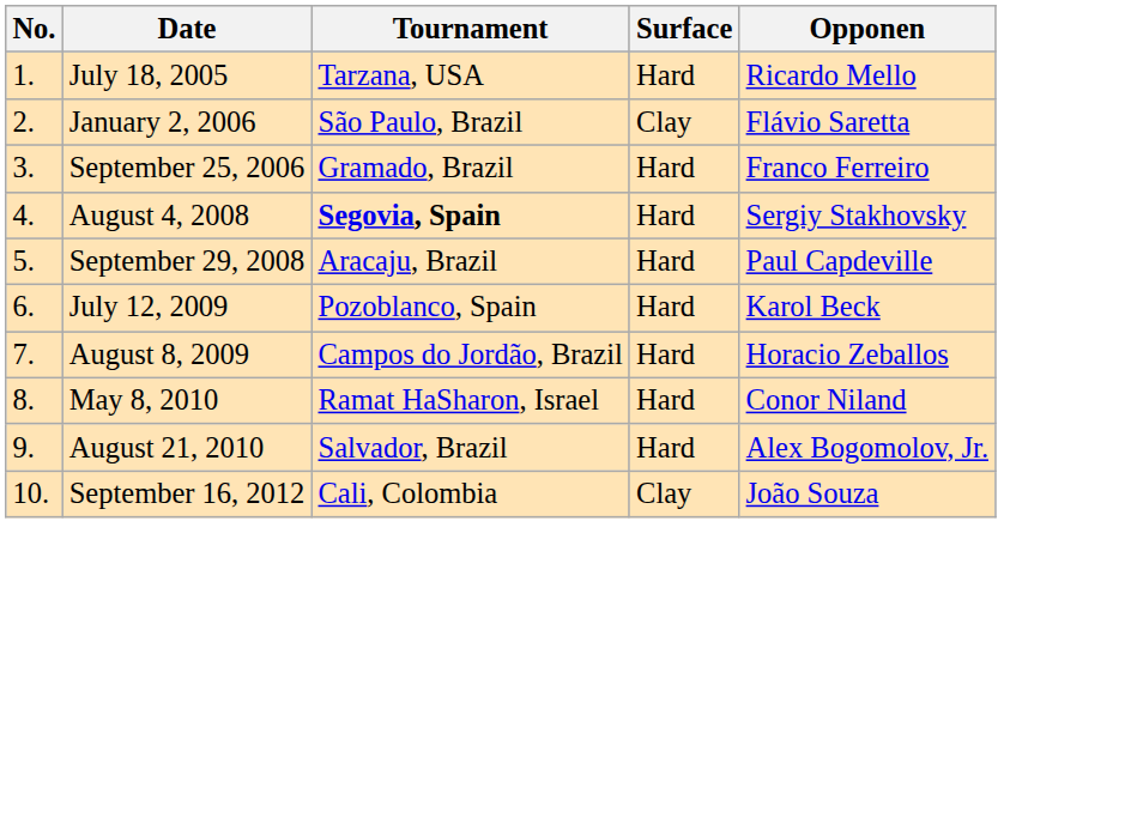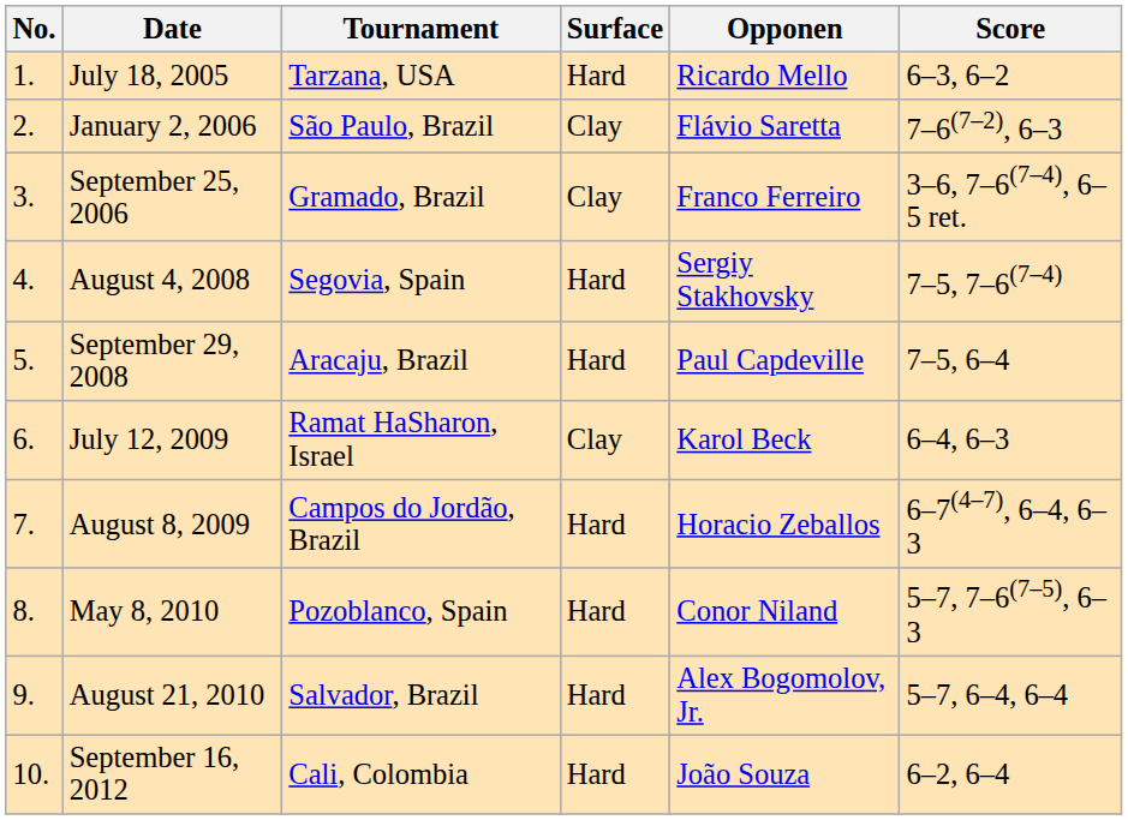 <table class="sortable wikitable">
 <tr>
 <th>No.</th>
 <th>Date</th>
 <th>Tournament</th>
 <th>Surface</th>
 <th>Opponen</th>
+<th>Score</th>
 </tr>
 <tr bgcolor=moccasin>
 <td>1.</td>
 <td>July 18, 2005</td>
 <td><a href='#'>Tarzana</a>, USA</td>
 <td>Hard</td>
 <td> <a href='#'>Ricardo Mello</a></td>
+<td>6–3, 6–2</td>
 </tr>
 <tr bgcolor=moccasin>
 <td>2.</td>
 <td>January 2, 2006</td>
 <td><a href='#'>São Paulo</a>, Brazil</td>
 <td>Clay</td>
 <td> <a href='#'>Flávio Saretta</a></td>
+<td>7–6<sup>(7–2)</sup>, 6–3</td>
 </tr>
 <tr bgcolor=moccasin>
 <td>3.</td>
 <td>September 25, 2006</td>
 <td><a href='#'>Gramado</a>, Brazil</td>
-<td>Hard</td>
+<td>Clay</td>
 <td> <a href='#'>Franco Ferreiro</a></td>
+<td>3–6, 7–6<sup>(7–4)</sup>, 6–5 ret.</td>
 </tr>
 <tr bgcolor=moccasin>
 <td>4.</td>
 <td>August 4, 2008</td>
-<td><strong><a href='#'>Segovia</a>, Spain</strong></td>
+<td><a href='#'>Segovia</a>, Spain</td>
 <td>Hard</td>
 <td> <a href='#'>Sergiy Stakhovsky</a></td>
+<td>7–5, 7–6<sup>(7–4)</sup></td>
 </tr>
 <tr bgcolor=moccasin>
 <td>5.</td>
 <td>September 29, 2008</td>
 <td><a href='#'>Aracaju</a>, Brazil</td>
 <td>Hard</td>
 <td> <a href='#'>Paul Capdeville</a></td>
+<td>7–5, 6–4</td>
 </tr>
 <tr bgcolor=moccasin>
 <td>6.</td>
 <td>July 12, 2009</td>
-<td><a href='#'>Pozoblanco</a>, Spain</td>
-<td>Hard</td>
+<td><a href='#'>Ramat HaSharon</a>, Israel</td>
+<td>Clay</td>
 <td> <a href='#'>Karol Beck</a></td>
+<td>6–4, 6–3</td>
 </tr>
 <tr bgcolor=moccasin>
 <td>7.</td>
 <td>August 8, 2009</td>
 <td><a href='#'>Campos do Jordão</a>, Brazil</td>
 <td>Hard</td>
 <td> <a href='#'>Horacio Zeballos</a></td>
+<td>6–7<sup>(4–7)</sup>, 6–4, 6–3</td>
 </tr>
 <tr bgcolor=moccasin>
 <td>8.</td>
 <td>May 8, 2010</td>
-<td><a href='#'>Ramat HaSharon</a>, Israel</td>
+<td><a href='#'>Pozoblanco</a>, Spain</td>
 <td>Hard</td>
 <td> <a href='#'>Conor Niland</a></td>
+<td>5–7, 7–6<sup>(7–5)</sup>, 6–3</td>
 </tr>
 <tr bgcolor=moccasin>
 <td>9.</td>
 <td>August 21, 2010</td>
 <td><a href='#'>Salvador</a>, Brazil</td>
 <td>Hard</td>
 <td> <a href='#'>Alex Bogomolov, Jr.</a></td>
+<td>5–7, 6–4, 6–4</td>
 </tr>
 <tr bgcolor=moccasin>
 <td>10.</td>
 <td>September 16, 2012</td>
 <td><a href='#'>Cali</a>, Colombia</td>
-<td>Clay</td>
+<td>Hard</td>
 <td> <a href='#'>João Souza</a></td>
+<td>6–2, 6–4</td>
 </tr>
 </table>
